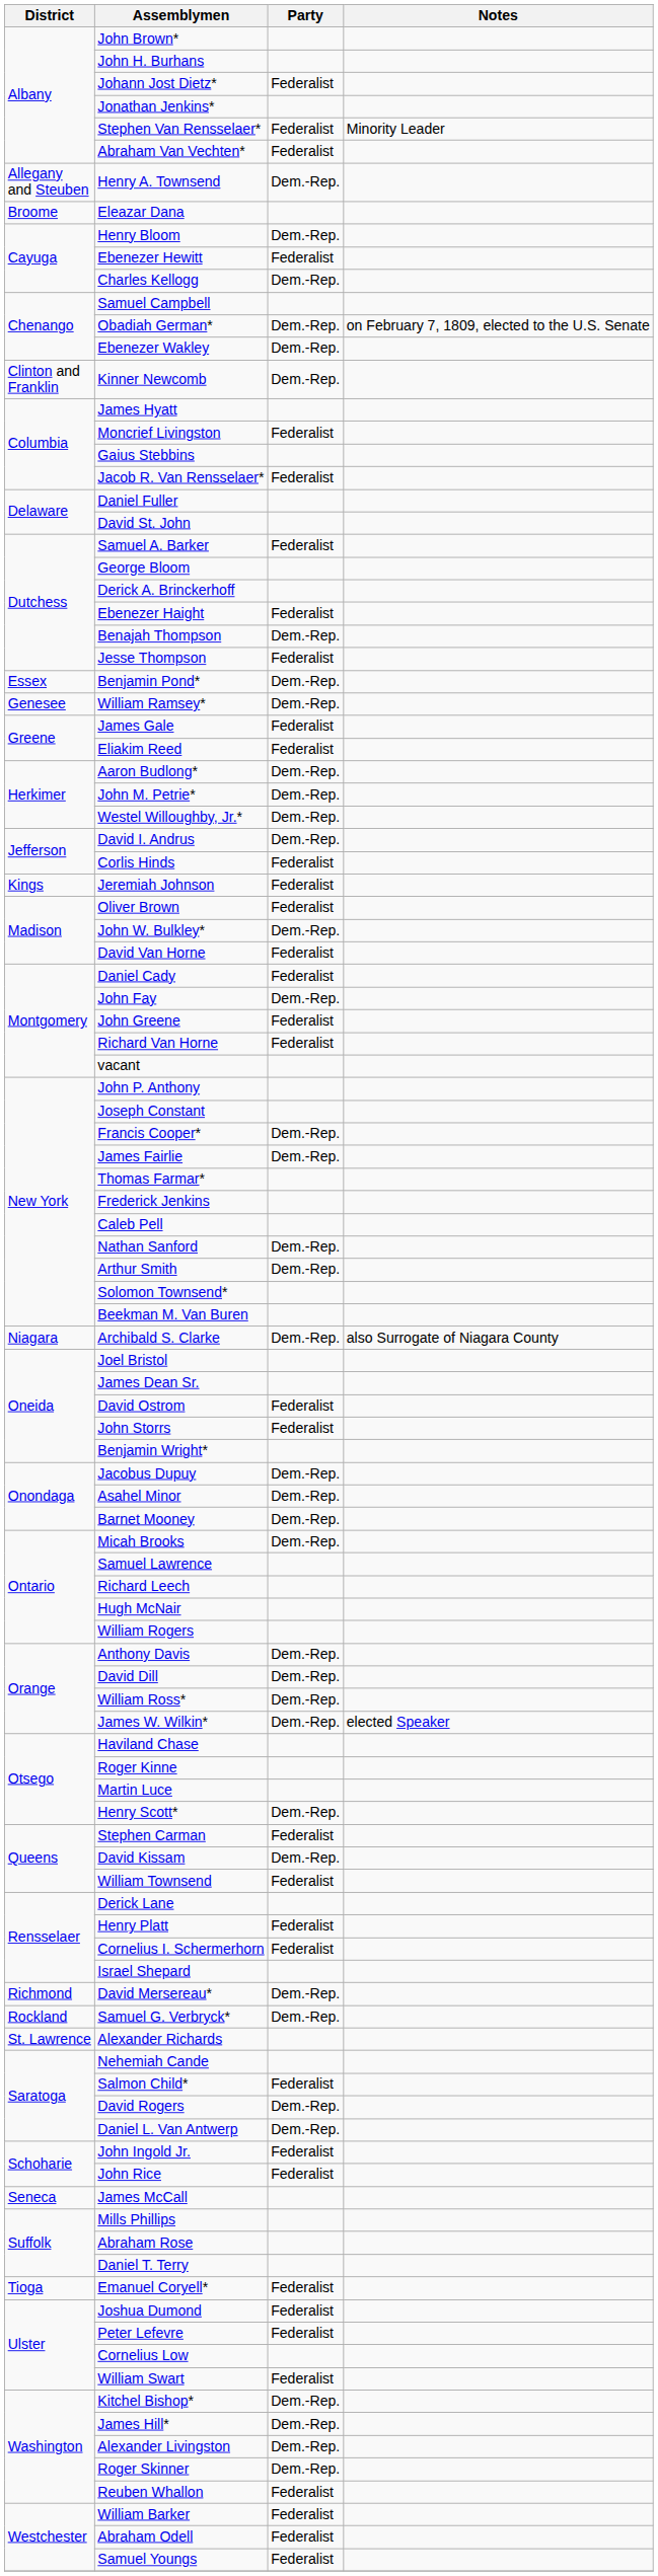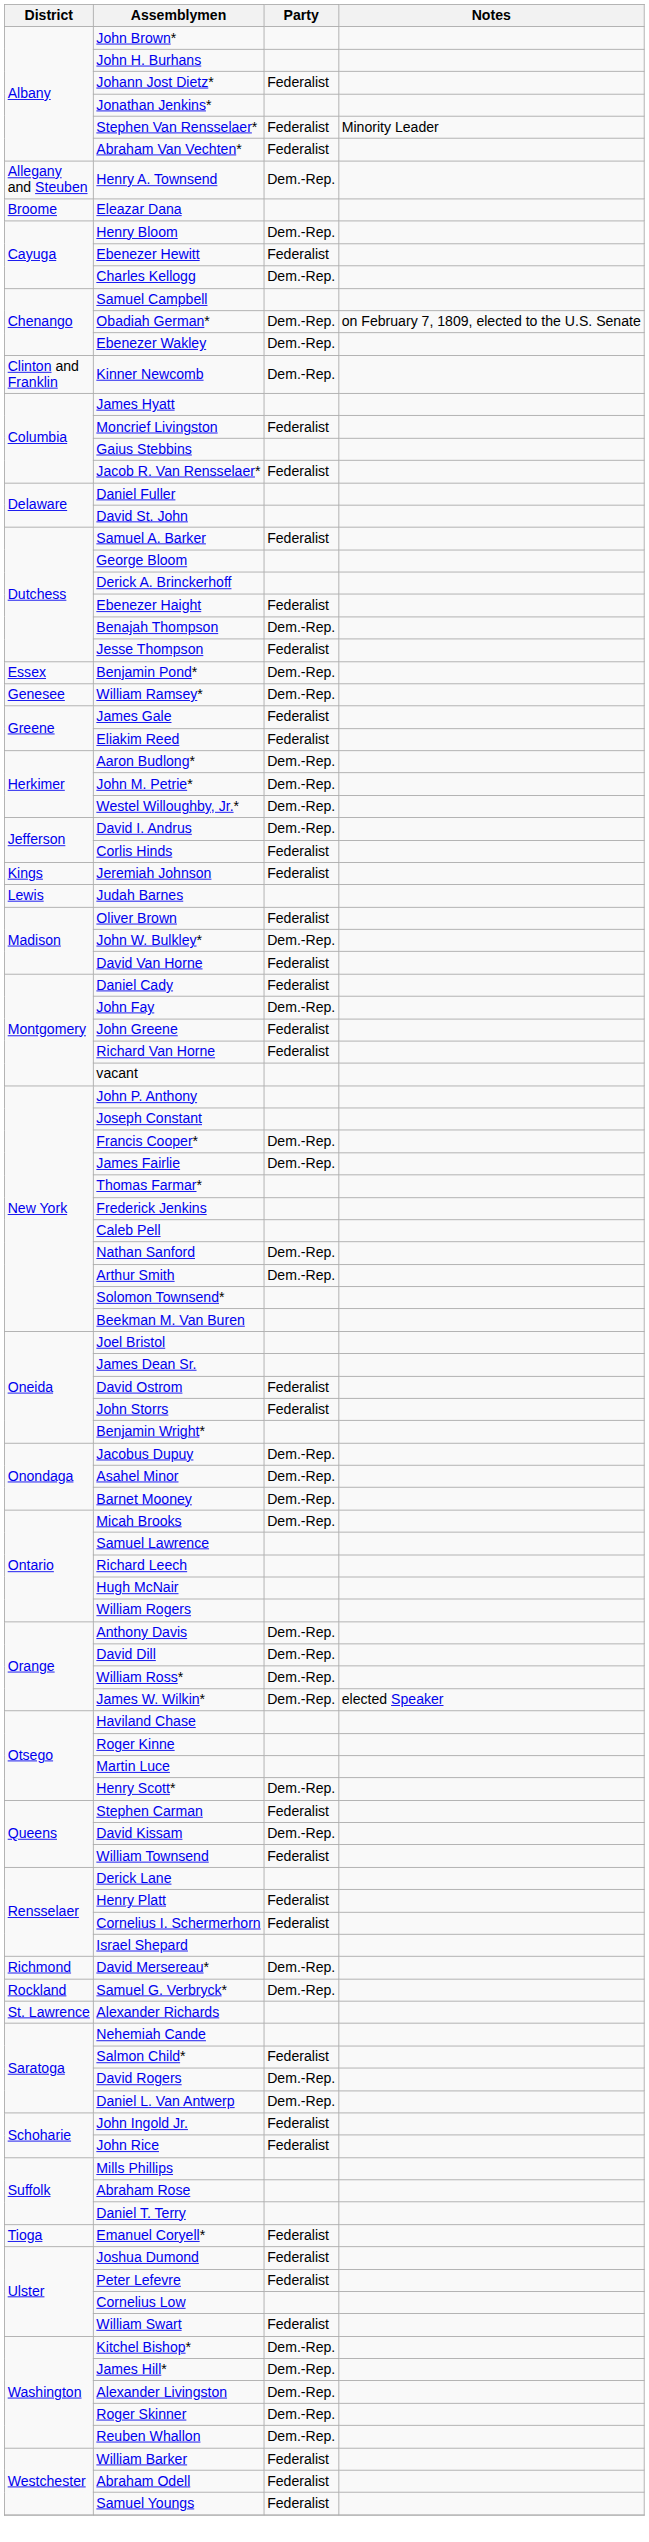 <table class=wikitable>
 <tr>
 <th>District</th>
 <th>Assemblymen</th>
 <th>Party</th>
 <th>Notes</th>
 </tr>
 <tr>
 <td rowspan="6"><a href='#'>Albany</a></td>
 <td><a href='#'>John Brown</a>*</td>
 <td></td>
 <td></td>
 </tr>
 <tr>
 <td><a href='#'>John H. Burhans</a></td>
 <td></td>
 <td></td>
 </tr>
 <tr>
 <td><a href='#'>Johann Jost Dietz</a>*</td>
 <td>Federalist</td>
 <td></td>
 </tr>
 <tr>
 <td><a href='#'>Jonathan Jenkins</a>*</td>
 <td></td>
 <td></td>
 </tr>
 <tr>
 <td><a href='#'>Stephen Van Rensselaer</a>*</td>
 <td>Federalist</td>
 <td>Minority Leader</td>
 </tr>
 <tr>
 <td><a href='#'>Abraham Van Vechten</a>*</td>
 <td>Federalist</td>
 <td></td>
 </tr>
 <tr>
 <td><a href='#'>Allegany</a> <br>and <a href='#'>Steuben</a></td>
 <td><a href='#'>Henry A. Townsend</a></td>
 <td>Dem.-Rep.</td>
 <td></td>
 </tr>
 <tr>
 <td><a href='#'>Broome</a></td>
 <td><a href='#'>Eleazar Dana</a></td>
 <td></td>
 <td></td>
 </tr>
 <tr>
 <td rowspan="3"><a href='#'>Cayuga</a></td>
 <td><a href='#'>Henry Bloom</a></td>
 <td>Dem.-Rep.</td>
 <td></td>
 </tr>
 <tr>
 <td><a href='#'>Ebenezer Hewitt</a></td>
 <td>Federalist</td>
 <td></td>
 </tr>
 <tr>
 <td><a href='#'>Charles Kellogg</a></td>
 <td>Dem.-Rep.</td>
 <td></td>
 </tr>
 <tr>
 <td rowspan="3"><a href='#'>Chenango</a></td>
 <td><a href='#'>Samuel Campbell</a></td>
 <td></td>
 <td></td>
 </tr>
 <tr>
 <td><a href='#'>Obadiah German</a>*</td>
 <td>Dem.-Rep.</td>
 <td>on February 7, 1809, elected to the U.S. Senate</td>
 </tr>
 <tr>
 <td><a href='#'>Ebenezer Wakley</a></td>
 <td>Dem.-Rep.</td>
 <td></td>
 </tr>
 <tr>
 <td><a href='#'>Clinton</a> and <br><a href='#'>Franklin</a></td>
 <td><a href='#'>Kinner Newcomb</a></td>
 <td>Dem.-Rep.</td>
 <td></td>
 </tr>
 <tr>
 <td rowspan="4"><a href='#'>Columbia</a></td>
 <td><a href='#'>James Hyatt</a></td>
 <td></td>
 <td></td>
 </tr>
 <tr>
 <td><a href='#'>Moncrief Livingston</a></td>
 <td>Federalist</td>
 <td></td>
 </tr>
 <tr>
 <td><a href='#'>Gaius Stebbins</a></td>
 <td></td>
 <td></td>
 </tr>
 <tr>
 <td><a href='#'>Jacob R. Van Rensselaer</a>*</td>
 <td>Federalist</td>
 <td></td>
 </tr>
 <tr>
 <td rowspan="2"><a href='#'>Delaware</a></td>
 <td><a href='#'>Daniel Fuller</a></td>
 <td></td>
 <td></td>
 </tr>
 <tr>
 <td><a href='#'>David St. John</a></td>
 <td></td>
 <td></td>
 </tr>
 <tr>
 <td rowspan="6"><a href='#'>Dutchess</a></td>
 <td><a href='#'>Samuel A. Barker</a></td>
 <td>Federalist</td>
 <td></td>
 </tr>
 <tr>
 <td><a href='#'>George Bloom</a></td>
 <td></td>
 <td></td>
 </tr>
 <tr>
 <td><a href='#'>Derick A. Brinckerhoff</a></td>
 <td></td>
 <td></td>
 </tr>
 <tr>
 <td><a href='#'>Ebenezer Haight</a></td>
 <td>Federalist</td>
 <td></td>
 </tr>
 <tr>
 <td><a href='#'>Benajah Thompson</a></td>
 <td>Dem.-Rep.</td>
 <td></td>
 </tr>
 <tr>
 <td><a href='#'>Jesse Thompson</a></td>
 <td>Federalist</td>
 <td></td>
 </tr>
 <tr>
 <td><a href='#'>Essex</a></td>
 <td><a href='#'>Benjamin Pond</a>*</td>
 <td>Dem.-Rep.</td>
 <td></td>
 </tr>
 <tr>
 <td><a href='#'>Genesee</a></td>
 <td><a href='#'>William Ramsey</a>*</td>
 <td>Dem.-Rep.</td>
 <td></td>
 </tr>
 <tr>
 <td rowspan="2"><a href='#'>Greene</a></td>
 <td><a href='#'>James Gale</a></td>
 <td>Federalist</td>
 <td></td>
 </tr>
 <tr>
 <td><a href='#'>Eliakim Reed</a></td>
 <td>Federalist</td>
 <td></td>
 </tr>
 <tr>
 <td rowspan="3"><a href='#'>Herkimer</a></td>
 <td><a href='#'>Aaron Budlong</a>*</td>
 <td>Dem.-Rep.</td>
 <td></td>
 </tr>
 <tr>
 <td><a href='#'>John M. Petrie</a>*</td>
 <td>Dem.-Rep.</td>
 <td></td>
 </tr>
 <tr>
 <td><a href='#'>Westel Willoughby, Jr.</a>*</td>
 <td>Dem.-Rep.</td>
 <td></td>
 </tr>
 <tr>
 <td rowspan="2"><a href='#'>Jefferson</a></td>
 <td><a href='#'>David I. Andrus</a></td>
 <td>Dem.-Rep.</td>
 <td></td>
 </tr>
 <tr>
 <td><a href='#'>Corlis Hinds</a></td>
 <td>Federalist</td>
 <td></td>
 </tr>
 <tr>
 <td><a href='#'>Kings</a></td>
 <td><a href='#'>Jeremiah Johnson</a></td>
 <td>Federalist</td>
 <td></td>
 </tr>
 <tr>
+<td><a href='#'>Lewis</a></td>
+<td><a href='#'>Judah Barnes</a></td>
+<td></td>
+<td></td>
+</tr>
+<tr>
 <td rowspan="3"><a href='#'>Madison</a></td>
 <td><a href='#'>Oliver Brown</a></td>
 <td>Federalist</td>
 <td></td>
 </tr>
 <tr>
 <td><a href='#'>John W. Bulkley</a>*</td>
 <td>Dem.-Rep.</td>
 <td></td>
 </tr>
 <tr>
 <td><a href='#'>David Van Horne</a></td>
 <td>Federalist</td>
 <td></td>
 </tr>
 <tr>
 <td rowspan="5"><a href='#'>Montgomery</a></td>
 <td><a href='#'>Daniel Cady</a></td>
 <td>Federalist</td>
 <td></td>
 </tr>
 <tr>
 <td><a href='#'>John Fay</a></td>
 <td>Dem.-Rep.</td>
 <td></td>
 </tr>
 <tr>
 <td><a href='#'>John Greene</a></td>
 <td>Federalist</td>
 <td></td>
 </tr>
 <tr>
 <td><a href='#'>Richard Van Horne</a></td>
 <td>Federalist</td>
 <td></td>
 </tr>
 <tr>
 <td>vacant</td>
 <td></td>
 <td></td>
 </tr>
 <tr>
 <td rowspan="11"><a href='#'>New York</a></td>
 <td><a href='#'>John P. Anthony</a></td>
 <td></td>
 <td></td>
 </tr>
 <tr>
 <td><a href='#'>Joseph Constant</a></td>
 <td></td>
 <td></td>
 </tr>
 <tr>
 <td><a href='#'>Francis Cooper</a>*</td>
 <td>Dem.-Rep.</td>
 <td></td>
 </tr>
 <tr>
 <td><a href='#'>James Fairlie</a></td>
 <td>Dem.-Rep.</td>
 <td></td>
 </tr>
 <tr>
 <td><a href='#'>Thomas Farmar</a>*</td>
 <td></td>
 <td></td>
 </tr>
 <tr>
 <td><a href='#'>Frederick Jenkins</a></td>
 <td></td>
 <td></td>
 </tr>
 <tr>
 <td><a href='#'>Caleb Pell</a></td>
 <td></td>
 <td></td>
 </tr>
 <tr>
 <td><a href='#'>Nathan Sanford</a></td>
 <td>Dem.-Rep.</td>
 <td></td>
 </tr>
 <tr>
 <td><a href='#'>Arthur Smith</a></td>
 <td>Dem.-Rep.</td>
 <td></td>
 </tr>
 <tr>
 <td><a href='#'>Solomon Townsend</a>*</td>
 <td></td>
 <td></td>
 </tr>
 <tr>
 <td><a href='#'>Beekman M. Van Buren</a></td>
 <td></td>
 <td></td>
-</tr>
-<tr>
-<td><a href='#'>Niagara</a></td>
-<td><a href='#'>Archibald S. Clarke</a></td>
-<td>Dem.-Rep.</td>
-<td>also Surrogate of Niagara County</td>
 </tr>
 <tr>
 <td rowspan="5"><a href='#'>Oneida</a></td>
 <td><a href='#'>Joel Bristol</a></td>
 <td></td>
 <td></td>
 </tr>
 <tr>
 <td><a href='#'>James Dean Sr.</a></td>
 <td></td>
 <td></td>
 </tr>
 <tr>
 <td><a href='#'>David Ostrom</a></td>
 <td>Federalist</td>
 <td></td>
 </tr>
 <tr>
 <td><a href='#'>John Storrs</a></td>
 <td>Federalist</td>
 <td></td>
 </tr>
 <tr>
 <td><a href='#'>Benjamin Wright</a>*</td>
 <td></td>
 <td></td>
 </tr>
 <tr>
 <td rowspan="3"><a href='#'>Onondaga</a></td>
 <td><a href='#'>Jacobus Dupuy</a></td>
 <td>Dem.-Rep.</td>
 <td></td>
 </tr>
 <tr>
 <td><a href='#'>Asahel Minor</a></td>
 <td>Dem.-Rep.</td>
 <td></td>
 </tr>
 <tr>
 <td><a href='#'>Barnet Mooney</a></td>
 <td>Dem.-Rep.</td>
 <td></td>
 </tr>
 <tr>
 <td rowspan="5"><a href='#'>Ontario</a></td>
 <td><a href='#'>Micah Brooks</a></td>
 <td>Dem.-Rep.</td>
 <td></td>
 </tr>
 <tr>
 <td><a href='#'>Samuel Lawrence</a></td>
 <td></td>
 <td></td>
 </tr>
 <tr>
 <td><a href='#'>Richard Leech</a></td>
 <td></td>
 <td></td>
 </tr>
 <tr>
 <td><a href='#'>Hugh McNair</a></td>
 <td></td>
 <td></td>
 </tr>
 <tr>
 <td><a href='#'>William Rogers</a></td>
 <td></td>
 <td></td>
 </tr>
 <tr>
 <td rowspan="4"><a href='#'>Orange</a></td>
 <td><a href='#'>Anthony Davis</a></td>
 <td>Dem.-Rep.</td>
 <td></td>
 </tr>
 <tr>
 <td><a href='#'>David Dill</a></td>
 <td>Dem.-Rep.</td>
 <td></td>
 </tr>
 <tr>
 <td><a href='#'>William Ross</a>*</td>
 <td>Dem.-Rep.</td>
 <td></td>
 </tr>
 <tr>
 <td><a href='#'>James W. Wilkin</a>*</td>
 <td>Dem.-Rep.</td>
 <td>elected <a href='#'>Speaker</a></td>
 </tr>
 <tr>
 <td rowspan="4"><a href='#'>Otsego</a></td>
 <td><a href='#'>Haviland Chase</a></td>
 <td></td>
 <td></td>
 </tr>
 <tr>
 <td><a href='#'>Roger Kinne</a></td>
 <td></td>
 <td></td>
 </tr>
 <tr>
 <td><a href='#'>Martin Luce</a></td>
 <td></td>
 <td></td>
 </tr>
 <tr>
 <td><a href='#'>Henry Scott</a>*</td>
 <td>Dem.-Rep.</td>
 <td></td>
 </tr>
 <tr>
 <td rowspan="3"><a href='#'>Queens</a></td>
 <td><a href='#'>Stephen Carman</a></td>
 <td>Federalist</td>
 <td></td>
 </tr>
 <tr>
 <td><a href='#'>David Kissam</a></td>
 <td>Dem.-Rep.</td>
 <td></td>
 </tr>
 <tr>
 <td><a href='#'>William Townsend</a></td>
 <td>Federalist</td>
 <td></td>
 </tr>
 <tr>
 <td rowspan="4"><a href='#'>Rensselaer</a></td>
 <td><a href='#'>Derick Lane</a></td>
 <td></td>
 <td></td>
 </tr>
 <tr>
 <td><a href='#'>Henry Platt</a></td>
 <td>Federalist</td>
 <td></td>
 </tr>
 <tr>
 <td><a href='#'>Cornelius I. Schermerhorn</a></td>
 <td>Federalist</td>
 <td></td>
 </tr>
 <tr>
 <td><a href='#'>Israel Shepard</a></td>
 <td></td>
 <td></td>
 </tr>
 <tr>
 <td><a href='#'>Richmond</a></td>
 <td><a href='#'>David Mersereau</a>*</td>
 <td>Dem.-Rep.</td>
 <td></td>
 </tr>
 <tr>
 <td><a href='#'>Rockland</a></td>
 <td><a href='#'>Samuel G. Verbryck</a>*</td>
 <td>Dem.-Rep.</td>
 <td></td>
 </tr>
 <tr>
 <td><a href='#'>St. Lawrence</a></td>
 <td><a href='#'>Alexander Richards</a></td>
 <td></td>
 <td></td>
 </tr>
 <tr>
 <td rowspan="4"><a href='#'>Saratoga</a></td>
 <td><a href='#'>Nehemiah Cande</a></td>
 <td></td>
 <td></td>
 </tr>
 <tr>
 <td><a href='#'>Salmon Child</a>*</td>
 <td>Federalist</td>
 <td></td>
 </tr>
 <tr>
 <td><a href='#'>David Rogers</a></td>
 <td>Dem.-Rep.</td>
 <td></td>
 </tr>
 <tr>
 <td><a href='#'>Daniel L. Van Antwerp</a></td>
 <td>Dem.-Rep.</td>
 <td></td>
 </tr>
 <tr>
 <td rowspan="2"><a href='#'>Schoharie</a></td>
 <td><a href='#'>John Ingold Jr.</a></td>
 <td>Federalist</td>
 <td></td>
 </tr>
 <tr>
 <td><a href='#'>John Rice</a></td>
 <td>Federalist</td>
 <td></td>
 </tr>
 <tr>
-<td><a href='#'>Seneca</a></td>
-<td><a href='#'>James McCall</a></td>
-<td></td>
-<td></td>
-</tr>
-<tr>
 <td rowspan="3"><a href='#'>Suffolk</a></td>
 <td><a href='#'>Mills Phillips</a></td>
 <td></td>
 <td></td>
 </tr>
 <tr>
 <td><a href='#'>Abraham Rose</a></td>
 <td></td>
 <td></td>
 </tr>
 <tr>
 <td><a href='#'>Daniel T. Terry</a></td>
 <td></td>
 <td></td>
 </tr>
 <tr>
 <td><a href='#'>Tioga</a></td>
 <td><a href='#'>Emanuel Coryell</a>*</td>
 <td>Federalist</td>
 <td></td>
 </tr>
 <tr>
 <td rowspan="4"><a href='#'>Ulster</a></td>
 <td><a href='#'>Joshua Dumond</a></td>
 <td>Federalist</td>
 <td></td>
 </tr>
 <tr>
 <td><a href='#'>Peter Lefevre</a></td>
 <td>Federalist</td>
 <td></td>
 </tr>
 <tr>
 <td><a href='#'>Cornelius Low</a></td>
 <td></td>
 <td></td>
 </tr>
 <tr>
 <td><a href='#'>William Swart</a></td>
 <td>Federalist</td>
 <td></td>
 </tr>
 <tr>
 <td rowspan="5"><a href='#'>Washington</a></td>
 <td><a href='#'>Kitchel Bishop</a>*</td>
 <td>Dem.-Rep.</td>
 <td></td>
 </tr>
 <tr>
 <td><a href='#'>James Hill</a>*</td>
 <td>Dem.-Rep.</td>
 <td></td>
 </tr>
 <tr>
 <td><a href='#'>Alexander Livingston</a></td>
 <td>Dem.-Rep.</td>
 <td></td>
 </tr>
 <tr>
 <td><a href='#'>Roger Skinner</a></td>
 <td>Dem.-Rep.</td>
 <td></td>
 </tr>
 <tr>
 <td><a href='#'>Reuben Whallon</a></td>
-<td>Federalist</td>
+<td>Dem.-Rep.</td>
 <td></td>
 </tr>
 <tr>
 <td rowspan="3"><a href='#'>Westchester</a></td>
 <td><a href='#'>William Barker</a></td>
 <td>Federalist</td>
 <td></td>
 </tr>
 <tr>
 <td><a href='#'>Abraham Odell</a></td>
 <td>Federalist</td>
 <td></td>
 </tr>
 <tr>
 <td><a href='#'>Samuel Youngs</a></td>
 <td>Federalist</td>
 <td></td>
 </tr>
 <tr>
 </tr>
 </table>
